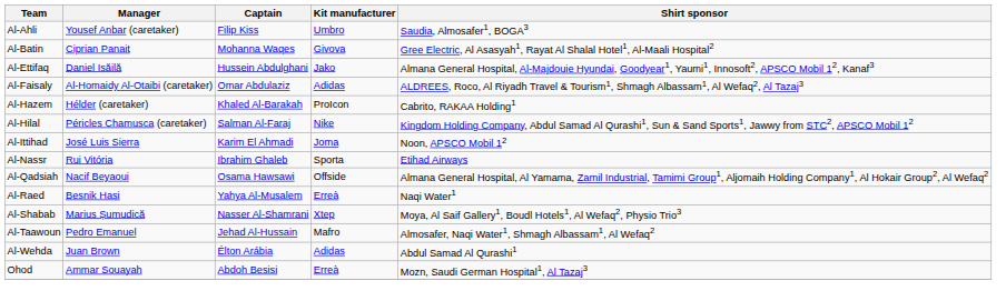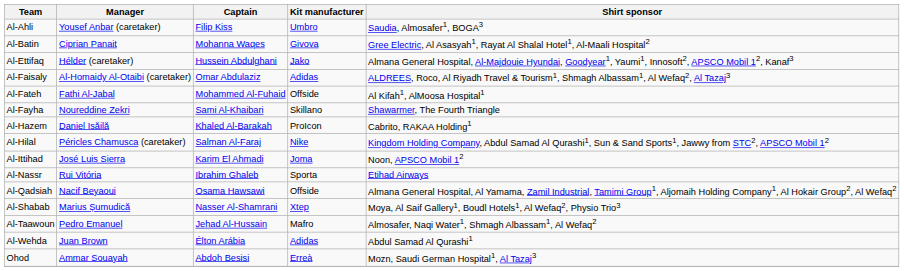 <table class="wikitable sortable" style="text-align: left; font-size:86%">
 <tr>
 <th>Team</th>
 <th>Manager</th>
 <th>Captain</th>
 <th>Kit manufacturer</th>
 <th>Shirt sponsor</th>
 </tr>
 <tr>
 <td>Al-Ahli</td>
 <td> <a href='#'>Yousef Anbar</a> (caretaker)</td>
 <td> <a href='#'>Filip Kiss</a></td>
 <td><a href='#'>Umbro</a></td>
 <td><a href='#'>Saudia</a>, Almosafer<sup>1</sup>, BOGA<sup>3</sup></td>
 </tr>
 <tr>
 <td>Al-Batin</td>
 <td> <a href='#'>Ciprian Panait</a></td>
 <td> <a href='#'>Mohanna Waqes</a></td>
 <td><a href='#'>Givova</a></td>
 <td><a href='#'>Gree Electric</a>, Al Asasyah<sup>1</sup>, Rayat Al Shalal Hotel<sup>1</sup>, Al-Maali Hospital<sup>2</sup></td>
 </tr>
 <tr>
 <td>Al-Ettifaq</td>
-<td> <a href='#'>Daniel Isăilă</a></td>
+<td> <a href='#'>Hélder</a> (caretaker)</td>
 <td> <a href='#'>Hussein Abdulghani</a></td>
 <td><a href='#'>Jako</a></td>
 <td>Almana General Hospital, <a href='#'>Al-Majdouie Hyundai</a>, <a href='#'>Goodyear</a><sup>1</sup>, Yaumi<sup>1</sup>, Innosoft<sup>2</sup>, <a href='#'>APSCO Mobil 1</a><sup>2</sup>, Kanaf<sup>3</sup></td>
 </tr>
 <tr>
 <td>Al-Faisaly</td>
 <td> <a href='#'>Al-Homaidy Al-Otaibi</a> (caretaker)</td>
 <td> <a href='#'>Omar Abdulaziz</a></td>
 <td><a href='#'>Adidas</a></td>
 <td><a href='#'>ALDREES</a>, Roco, Al Riyadh Travel & Tourism<sup>1</sup>, Shmagh Albassam<sup>1</sup>, Al Wefaq<sup>2</sup>, <a href='#'>Al Tazaj</a><sup>3</sup></td>
 </tr>
 <tr>
+<td>Al-Fateh</td>
+<td> <a href='#'>Fathi Al-Jabal</a></td>
+<td> <a href='#'>Mohammed Al-Fuhaid</a></td>
+<td>Offside</td>
+<td>Al Kifah<sup>1</sup>, AlMoosa Hospital<sup>1</sup></td>
+</tr>
+<tr>
+<td>Al-Fayha</td>
+<td> <a href='#'>Noureddine Zekri</a></td>
+<td> <a href='#'>Sami Al-Khaibari</a></td>
+<td>Skillano</td>
+<td><a href='#'>Shawarmer</a>, The Fourth Triangle</td>
+</tr>
+<tr>
 <td>Al-Hazem</td>
-<td> <a href='#'>Hélder</a> (caretaker)</td>
+<td> <a href='#'>Daniel Isăilă</a></td>
 <td> <a href='#'>Khaled Al-Barakah</a></td>
 <td>ProIcon</td>
 <td>Cabrito, RAKAA Holding<sup>1</sup></td>
 </tr>
 <tr>
 <td>Al-Hilal</td>
 <td> <a href='#'>Péricles Chamusca</a> (caretaker)</td>
 <td> <a href='#'>Salman Al-Faraj</a></td>
 <td><a href='#'>Nike</a></td>
 <td><a href='#'>Kingdom Holding Company</a>, Abdul Samad Al Qurashi<sup>1</sup>, Sun & Sand Sports<sup>1</sup>, Jawwy from <a href='#'>STC</a><sup>2</sup>, <a href='#'>APSCO Mobil 1</a><sup>2</sup></td>
 </tr>
 <tr>
 <td>Al-Ittihad</td>
 <td> <a href='#'>José Luis Sierra</a></td>
 <td> <a href='#'>Karim El Ahmadi</a></td>
 <td><a href='#'>Joma</a></td>
 <td>Noon, <a href='#'>APSCO Mobil 1</a><sup>2</sup></td>
 </tr>
 <tr>
 <td>Al-Nassr</td>
 <td> <a href='#'>Rui Vitória</a></td>
 <td> <a href='#'>Ibrahim Ghaleb</a></td>
 <td>Sporta</td>
 <td><a href='#'>Etihad Airways</a></td>
 </tr>
 <tr>
 <td>Al-Qadsiah</td>
 <td> <a href='#'>Nacif Beyaoui</a></td>
 <td> <a href='#'>Osama Hawsawi</a></td>
 <td>Offside</td>
 <td>Almana General Hospital, Al Yamama, <a href='#'>Zamil Industrial</a>, <a href='#'>Tamimi Group</a><sup>1</sup>, Aljomaih Holding Company<sup>1</sup>, Al Hokair Group<sup>2</sup>, Al Wefaq<sup>2</sup></td>
 </tr>
 <tr>
-<td>Al-Raed</td>
-<td> <a href='#'>Besnik Hasi</a></td>
-<td> <a href='#'>Yahya Al-Musalem</a></td>
-<td><a href='#'>Erreà</a></td>
-<td>Naqi Water<sup>1</sup></td>
-</tr>
-<tr>
 <td>Al-Shabab</td>
 <td> <a href='#'>Marius Șumudică</a></td>
 <td> <a href='#'>Nasser Al-Shamrani</a></td>
 <td><a href='#'>Xtep</a></td>
 <td>Moya, Al Saif Gallery<sup>1</sup>, Boudl Hotels<sup>1</sup>, Al Wefaq<sup>2</sup>, Physio Trio<sup>3</sup></td>
 </tr>
 <tr>
 <td>Al-Taawoun</td>
 <td> <a href='#'>Pedro Emanuel</a></td>
 <td> <a href='#'>Jehad Al-Hussain</a></td>
 <td>Mafro</td>
 <td>Almosafer, Naqi Water<sup>1</sup>, Shmagh Albassam<sup>1</sup>, Al Wefaq<sup>2</sup></td>
 </tr>
 <tr>
 <td>Al-Wehda</td>
 <td> <a href='#'>Juan Brown</a></td>
 <td> <a href='#'>Élton Arábia</a></td>
 <td><a href='#'>Adidas</a></td>
 <td>Abdul Samad Al Qurashi<sup>1</sup></td>
 </tr>
 <tr>
 <td>Ohod</td>
 <td> <a href='#'>Ammar Souayah</a></td>
 <td> <a href='#'>Abdoh Besisi</a></td>
 <td><a href='#'>Erreà</a></td>
 <td>Mozn, Saudi German Hospital<sup>1</sup>, <a href='#'>Al Tazaj</a><sup>3</sup></td>
 </tr>
 <tr>
 </tr>
 </table>
